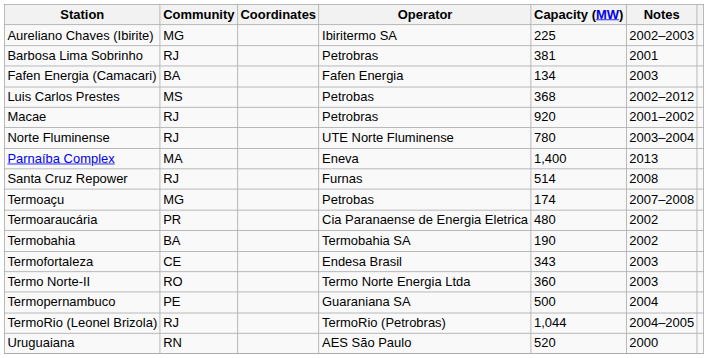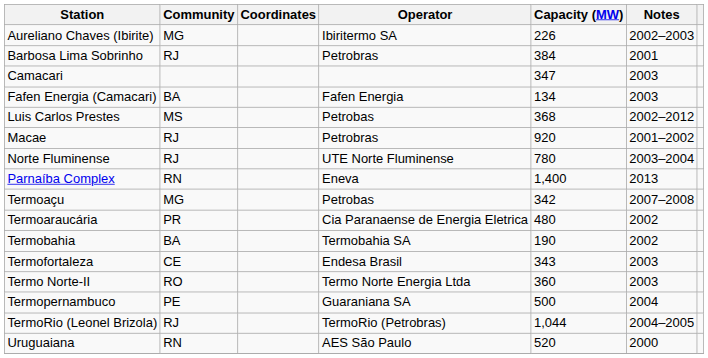 <table class="wikitable sortable">
 <tr>
 <th>Station</th>
 <th>Community</th>
 <th>Coordinates</th>
 <th>Operator</th>
 <th>Capacity (<a href='#'>MW</a>)</th>
 <th>Notes</th>
 <th></th>
 </tr>
 <tr>
 <td>Aureliano Chaves (Ibirite)</td>
 <td>MG</td>
 <td></td>
 <td>Ibiritermo SA</td>
-<td>225</td>
+<td>226</td>
 <td>2002–2003</td>
 <td></td>
 </tr>
 <tr>
 <td>Barbosa Lima Sobrinho</td>
 <td>RJ</td>
 <td></td>
 <td>Petrobras</td>
-<td>381</td>
+<td>384</td>
 <td>2001</td>
+<td></td>
+</tr>
+<tr>
+<td>Camacari</td>
+<td></td>
+<td></td>
+<td></td>
+<td>347</td>
+<td>2003</td>
 <td></td>
 </tr>
 <tr>
 <td>Fafen Energia (Camacari)</td>
 <td>BA</td>
 <td></td>
 <td>Fafen Energia</td>
 <td>134</td>
 <td>2003</td>
 <td></td>
 </tr>
 <tr>
 <td>Luis Carlos Prestes</td>
 <td>MS</td>
 <td></td>
 <td>Petrobas</td>
 <td>368</td>
 <td>2002–2012</td>
 <td></td>
 </tr>
 <tr>
 <td>Macae</td>
 <td>RJ</td>
 <td></td>
 <td>Petrobras</td>
 <td>920</td>
 <td>2001–2002</td>
 <td></td>
 </tr>
 <tr>
 <td>Norte Fluminense</td>
 <td>RJ</td>
 <td></td>
 <td>UTE Norte Fluminense</td>
 <td>780</td>
 <td>2003–2004</td>
 <td></td>
 </tr>
 <tr>
 <td><a href='#'>Parnaíba Complex</a></td>
-<td>MA</td>
+<td>RN</td>
 <td></td>
 <td>Eneva</td>
 <td>1,400</td>
 <td>2013</td>
 <td></td>
 </tr>
 <tr>
-<td>Santa Cruz Repower</td>
-<td>RJ</td>
-<td></td>
-<td>Furnas</td>
-<td>514</td>
-<td>2008</td>
-<td></td>
-</tr>
-<tr>
 <td>Termoaçu</td>
 <td>MG</td>
 <td></td>
 <td>Petrobas</td>
-<td>174</td>
+<td>342</td>
 <td>2007–2008</td>
 <td></td>
 </tr>
 <tr>
 <td>Termoaraucária</td>
 <td>PR</td>
 <td></td>
 <td>Cia Paranaense de Energia Eletrica</td>
 <td>480</td>
 <td>2002</td>
 <td></td>
 </tr>
 <tr>
 <td>Termobahia</td>
 <td>BA</td>
 <td></td>
 <td>Termobahia SA</td>
 <td>190</td>
 <td>2002</td>
 <td></td>
 </tr>
 <tr>
 <td>Termofortaleza</td>
 <td>CE</td>
 <td></td>
 <td>Endesa Brasil</td>
 <td>343</td>
 <td>2003</td>
 <td></td>
 </tr>
 <tr>
 <td>Termo Norte-II</td>
 <td>RO</td>
 <td></td>
 <td>Termo Norte Energia Ltda</td>
 <td>360</td>
 <td>2003</td>
 <td></td>
 </tr>
 <tr>
 <td>Termopernambuco</td>
 <td>PE</td>
 <td></td>
 <td>Guaraniana SA</td>
 <td>500</td>
 <td>2004</td>
 <td></td>
 </tr>
 <tr>
 <td>TermoRio (Leonel Brizola)</td>
 <td>RJ</td>
 <td></td>
 <td>TermoRio (Petrobras)</td>
 <td>1,044</td>
 <td>2004–2005</td>
 <td></td>
 </tr>
 <tr>
 <td>Uruguaiana</td>
 <td>RN</td>
 <td></td>
 <td>AES São Paulo</td>
 <td>520</td>
 <td>2000</td>
 <td></td>
 </tr>
 <tr>
 </tr>
 </table>
